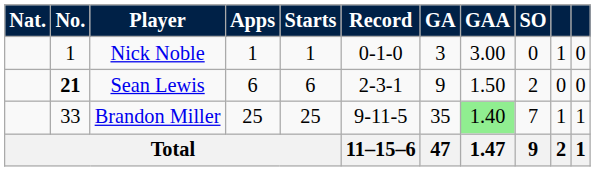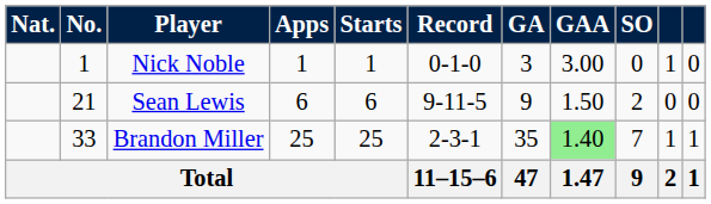 <table class="wikitable plainrowheaders" style="text-align:center">
 <tr>
 <th style="background:#002147; color:#fff; text-align:center;">Nat.</th>
 <th style="background:#002147; color:#fff; text-align:center;">No.</th>
 <th style="background:#002147; color:#fff; text-align:center;">Player</th>
 <th style="background:#002147; color:#fff; text-align:center;">Apps</th>
 <th style="background:#002147; color:#fff; text-align:center;">Starts</th>
 <th style="background:#002147; color:#fff; text-align:center;">Record</th>
 <th style="background:#002147; color:#fff; text-align:center;">GA</th>
 <th style="background:#002147; color:#fff; text-align:center;">GAA</th>
 <th style="background:#002147; color:#fff; text-align:center;">SO</th>
 <th style="background:#002147; color:#fff; text-align:center;"></th>
 <th style="background:#002147; color:#fff; text-align:center;"></th>
 </tr>
 <tr align=center>
 <td></td>
 <td>1</td>
 <td><a href='#'>Nick Noble</a></td>
 <td>1</td>
 <td>1</td>
 <td>0-1-0</td>
 <td>3</td>
 <td>3.00</td>
 <td>0</td>
 <td>1</td>
 <td>0</td>
 </tr>
 <tr align=center>
 <td></td>
-<td><strong>21</strong></td>
+<td>21</td>
 <td><a href='#'>Sean Lewis</a></td>
 <td>6</td>
 <td>6</td>
-<td>2-3-1</td>
+<td>9-11-5</td>
 <td>9</td>
 <td>1.50</td>
 <td>2</td>
 <td>0</td>
 <td>0</td>
 </tr>
 <tr align=center>
 <td></td>
 <td>33</td>
 <td><a href='#'>Brandon Miller</a></td>
 <td>25</td>
 <td>25</td>
-<td>9-11-5</td>
+<td>2-3-1</td>
 <td>35</td>
 <td style="background: lightgreen;">1.40</td>
 <td>7</td>
 <td>1</td>
 <td>1</td>
 </tr>
 <tr style="text-align:center;" class="sortbottom">
 <th colspan=5><strong>Total</strong></th>
 <th><strong>11–15–6</strong></th>
 <th><strong>47</strong></th>
 <th><strong>1.47</strong></th>
 <th><strong>9</strong></th>
 <th><strong>2</strong></th>
 <th><strong>1</strong></th>
 </tr>
 </table>
